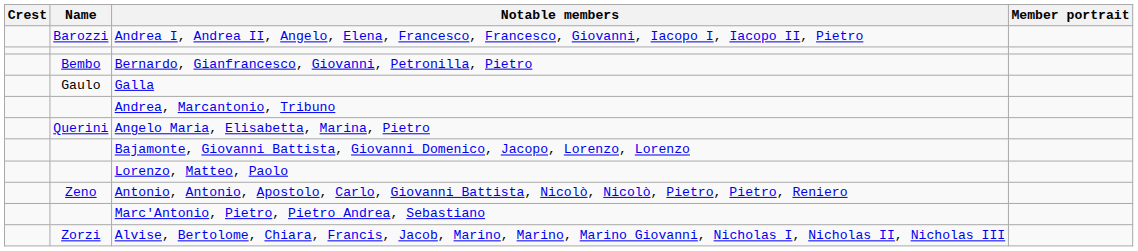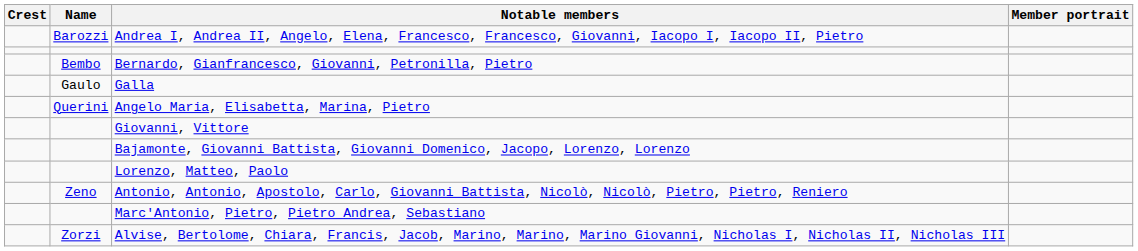 <table class="wikitable">
 <tr>
 <th>Crest</th>
 <th>Name</th>
 <th>Notable members</th>
 <th>Member portrait</th>
 </tr>
 <tr>
 <td style="text-align:center"></td>
 <td style="text-align:center"><a href='#'>Barozzi</a></td>
 <td><a href='#'>Andrea I</a>, <a href='#'>Andrea II</a>, <a href='#'>Angelo</a>, <a href='#'>Elena</a>, <a href='#'>Francesco</a>, <a href='#'>Francesco</a>, <a href='#'>Giovanni</a>, <a href='#'>Iacopo I</a>, <a href='#'>Iacopo II</a>, <a href='#'>Pietro</a></td>
 <td style="text-align:center"></td>
 </tr>
 <tr>
 <td style="text-align:center"></td>
 <td style="text-align:center"></td>
 <td></td>
 <td></td>
 </tr>
 <tr>
 <td style="text-align:center"></td>
 <td style="text-align:center"><a href='#'>Bembo</a></td>
 <td><a href='#'>Bernardo</a>, <a href='#'>Gianfrancesco</a>, <a href='#'>Giovanni</a>, <a href='#'>Petronilla</a>, <a href='#'>Pietro</a></td>
 <td style="text-align:center"></td>
 </tr>
 <tr>
 <td style="text-align:center"></td>
 <td style="text-align:center">Gaulo</td>
 <td><a href='#'>Galla</a></td>
 <td></td>
 </tr>
 <tr>
 <td style="text-align:center"></td>
-<td style="text-align:center"></td>
-<td><a href='#'>Andrea</a>, <a href='#'>Marcantonio</a>, <a href='#'>Tribuno</a></td>
+<td style="text-align:center"><a href='#'>Querini</a></td>
+<td><a href='#'>Angelo Maria</a>, <a href='#'>Elisabetta</a>, <a href='#'>Marina</a>, <a href='#'>Pietro</a></td>
 <td style="text-align:center"></td>
 </tr>
 <tr>
 <td style="text-align:center"></td>
-<td style="text-align:center"><a href='#'>Querini</a></td>
-<td><a href='#'>Angelo Maria</a>, <a href='#'>Elisabetta</a>, <a href='#'>Marina</a>, <a href='#'>Pietro</a></td>
+<td style="text-align:center"></td>
+<td><a href='#'>Giovanni</a>, <a href='#'>Vittore</a></td>
 <td style="text-align:center"></td>
 </tr>
 <tr>
 <td style="text-align:center"></td>
 <td style="text-align:center"></td>
 <td><a href='#'>Bajamonte</a>, <a href='#'>Giovanni Battista</a>, <a href='#'>Giovanni Domenico</a>, <a href='#'>Jacopo</a>, <a href='#'>Lorenzo</a>, <a href='#'>Lorenzo</a></td>
 <td style="text-align:center"></td>
 </tr>
 <tr>
 <td style="text-align:center"></td>
 <td style="text-align:center"></td>
 <td><a href='#'>Lorenzo</a>, <a href='#'>Matteo</a>, <a href='#'>Paolo</a></td>
 <td></td>
 </tr>
 <tr>
 <td style="text-align:center"></td>
 <td style="text-align:center"><a href='#'>Zeno</a></td>
 <td><a href='#'>Antonio</a>, <a href='#'>Antonio</a>, <a href='#'>Apostolo</a>, <a href='#'>Carlo</a>, <a href='#'>Giovanni Battista</a>, <a href='#'>Nicolò</a>, <a href='#'>Nicolò</a>, <a href='#'>Pietro</a>, <a href='#'>Pietro</a>, <a href='#'>Reniero</a></td>
 <td style="text-align:center"></td>
 </tr>
 <tr>
 <td style="text-align:center"></td>
 <td style="text-align:center"></td>
 <td><a href='#'>Marc'Antonio</a>, <a href='#'>Pietro</a>, <a href='#'>Pietro Andrea</a>, <a href='#'>Sebastiano</a></td>
 <td style="text-align:center"></td>
 </tr>
 <tr>
 <td style="text-align:center"></td>
 <td style="text-align:center"><a href='#'>Zorzi</a></td>
 <td><a href='#'>Alvise</a>, <a href='#'>Bertolome</a>, <a href='#'>Chiara</a>, <a href='#'>Francis</a>, <a href='#'>Jacob</a>, <a href='#'>Marino</a>, <a href='#'>Marino</a>, <a href='#'>Marino Giovanni</a>, <a href='#'>Nicholas I</a>, <a href='#'>Nicholas II</a>, <a href='#'>Nicholas III</a></td>
 <td style="text-align:center"></td>
 </tr>
 </table>
